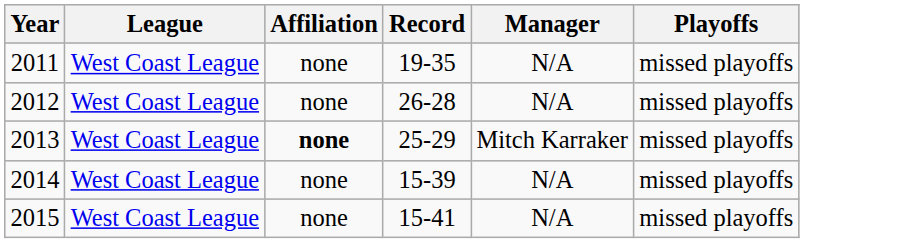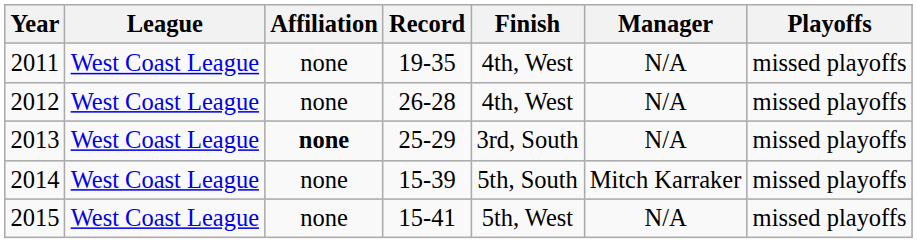 <table class="wikitable">
 <tr>
 <th>Year</th>
 <th>League</th>
 <th>Affiliation</th>
 <th>Record</th>
+<th>Finish</th>
 <th>Manager</th>
 <th>Playoffs</th>
 </tr>
 <tr align=center>
 <td>2011</td>
 <td><a href='#'>West Coast League</a></td>
 <td>none</td>
 <td>19-35</td>
+<td>4th, West</td>
 <td>N/A</td>
 <td>missed playoffs</td>
 </tr>
 <tr align=center>
 <td>2012</td>
 <td><a href='#'>West Coast League</a></td>
 <td>none</td>
 <td>26-28</td>
+<td>4th, West</td>
 <td>N/A</td>
 <td>missed playoffs</td>
 </tr>
 <tr align=center>
 <td>2013</td>
 <td><a href='#'>West Coast League</a></td>
 <td><strong>none</strong></td>
 <td>25-29</td>
-<td>Mitch Karraker</td>
+<td>3rd, South</td>
+<td>N/A</td>
 <td>missed playoffs</td>
 </tr>
 <tr align=center>
 <td>2014</td>
 <td><a href='#'>West Coast League</a></td>
 <td>none</td>
 <td>15-39</td>
-<td>N/A</td>
+<td>5th, South</td>
+<td>Mitch Karraker</td>
 <td>missed playoffs</td>
 </tr>
 <tr align=center>
 <td>2015</td>
 <td><a href='#'>West Coast League</a></td>
 <td>none</td>
 <td>15-41</td>
+<td>5th, West</td>
 <td>N/A</td>
 <td>missed playoffs</td>
 </tr>
 </table>
